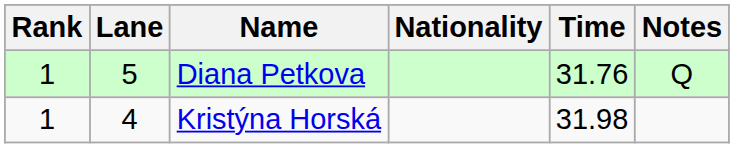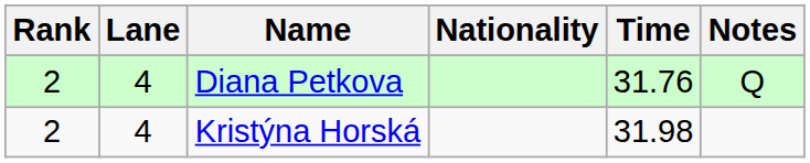 <table class="wikitable sortable" style="text-align:center">
 <tr>
 <th>Rank</th>
 <th>Lane</th>
 <th>Name</th>
 <th>Nationality</th>
 <th>Time</th>
 <th>Notes</th>
 </tr>
 <tr bgcolor=ccffcc>
-<td>1</td>
-<td>5</td>
+<td>2</td>
+<td>4</td>
 <td align=left><a href='#'>Diana Petkova</a></td>
 <td align=left></td>
 <td>31.76</td>
 <td>Q</td>
 </tr>
 <tr>
-<td>1</td>
+<td>2</td>
 <td>4</td>
 <td align=left><a href='#'>Kristýna Horská</a></td>
 <td align=left></td>
 <td>31.98</td>
 <td></td>
 </tr>
 </table>
